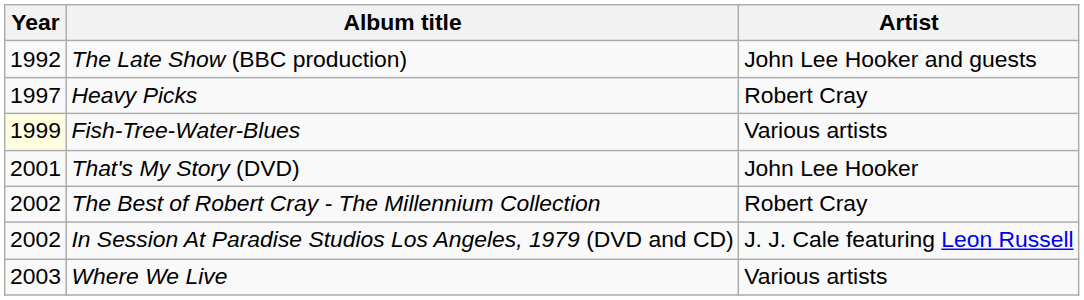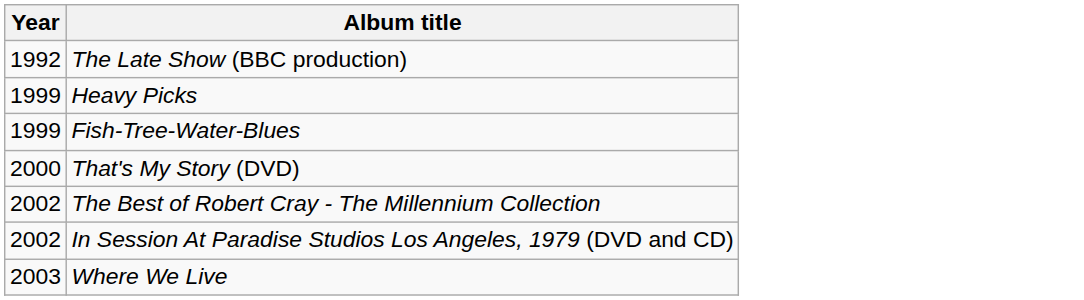 <table class="wikitable sortable">
 <tr>
 <th>Year</th>
 <th>Album title</th>
-<th>Artist</th>
 </tr>
 <tr>
 <td>1992</td>
 <td><em>The Late Show</em> (BBC production)</td>
-<td>John Lee Hooker and guests</td>
 </tr>
 <tr>
-<td>1997</td>
+<td>1999</td>
 <td><em>Heavy Picks</em></td>
-<td>Robert Cray</td>
 </tr>
 <tr>
-<td style="background: lightyellow;">1999</td>
+<td>1999</td>
 <td><em>Fish-Tree-Water-Blues</em></td>
-<td>Various artists</td>
 </tr>
 <tr>
-<td>2001</td>
+<td>2000</td>
 <td><em>That's My Story</em> (DVD)</td>
-<td>John Lee Hooker</td>
 </tr>
 <tr>
 <td>2002</td>
 <td><em>The Best of Robert Cray - The Millennium Collection</em></td>
-<td>Robert Cray</td>
 </tr>
 <tr>
 <td>2002</td>
 <td><em>In Session At Paradise Studios Los Angeles, 1979</em> (DVD and CD)</td>
-<td>J. J. Cale featuring <a href='#'>Leon Russell</a></td>
 </tr>
 <tr>
 <td>2003</td>
 <td><em>Where We Live</em></td>
-<td>Various artists</td>
 </tr>
 </table>
